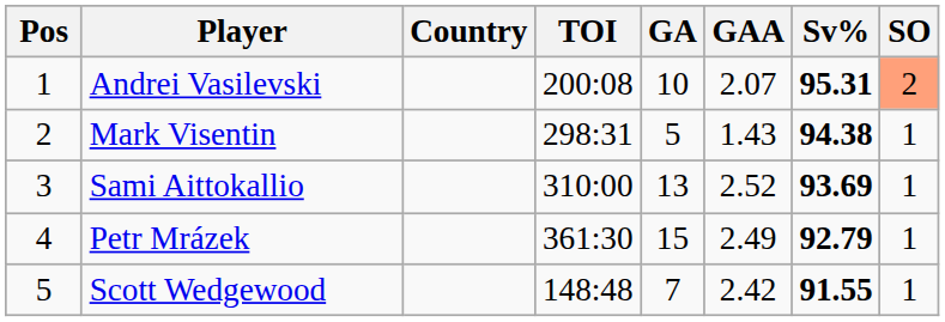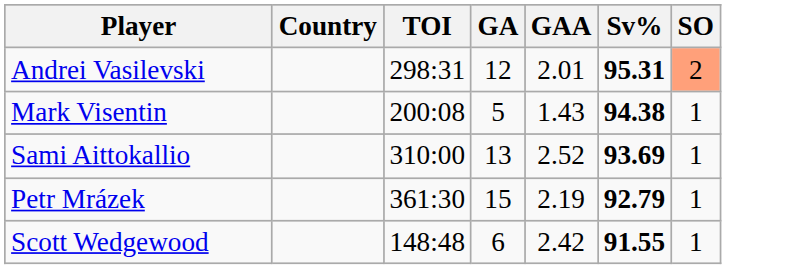 <table class="wikitable sortable" style="text-align: center;">
 <tr>
-<th width=30>Pos</th>
 <th width=150>Player</th>
 <th>Country</th>
 <th width=20>TOI</th>
 <th width=20>GA</th>
 <th width=20>GAA</th>
 <th width=20>Sv%</th>
 <th width=20>SO</th>
 </tr>
 <tr>
-<td>1</td>
 <td align=left><a href='#'>Andrei Vasilevski</a></td>
 <td align=left></td>
-<td>200:08</td>
-<td>10</td>
-<td>2.07</td>
+<td>298:31</td>
+<td>12</td>
+<td>2.01</td>
 <td><strong>95.31</strong></td>
 <td style="background: lightsalmon;">2</td>
 </tr>
 <tr>
-<td>2</td>
 <td align=left><a href='#'>Mark Visentin</a></td>
 <td align=left></td>
-<td>298:31</td>
+<td>200:08</td>
 <td>5</td>
 <td>1.43</td>
 <td><strong>94.38</strong></td>
 <td>1</td>
 </tr>
 <tr>
-<td>3</td>
 <td align=left><a href='#'>Sami Aittokallio</a></td>
 <td align=left></td>
 <td>310:00</td>
 <td>13</td>
 <td>2.52</td>
 <td><strong>93.69</strong></td>
 <td>1</td>
 </tr>
 <tr>
-<td>4</td>
 <td align=left><a href='#'>Petr Mrázek</a></td>
 <td align=left></td>
 <td>361:30</td>
 <td>15</td>
-<td>2.49</td>
+<td>2.19</td>
 <td><strong>92.79</strong></td>
 <td>1</td>
 </tr>
 <tr>
-<td>5</td>
 <td align=left><a href='#'>Scott Wedgewood</a></td>
 <td align=left></td>
 <td>148:48</td>
-<td>7</td>
+<td>6</td>
 <td>2.42</td>
 <td><strong>91.55</strong></td>
 <td>1</td>
 </tr>
 </table>
